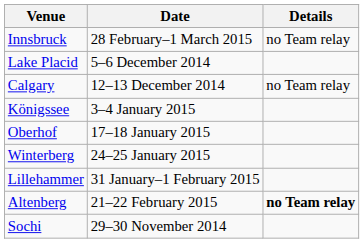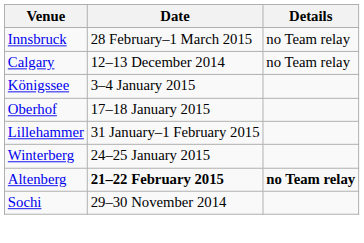 <table class= wikitable>
 <tr>
 <th>Venue</th>
 <th>Date</th>
 <th>Details</th>
 </tr>
 <tr>
 <td> <a href='#'>Innsbruck</a></td>
 <td>28 February–1 March 2015</td>
 <td>no Team relay</td>
-</tr>
-<tr>
-<td> <a href='#'>Lake Placid</a></td>
-<td>5–6 December 2014</td>
-<td></td>
 </tr>
 <tr>
 <td> <a href='#'>Calgary</a></td>
 <td>12–13 December 2014</td>
 <td>no Team relay</td>
 </tr>
 <tr>
 <td> <a href='#'>Königssee</a></td>
 <td>3–4 January 2015</td>
 <td></td>
 </tr>
 <tr>
 <td> <a href='#'>Oberhof</a></td>
 <td>17–18 January 2015</td>
 <td></td>
 </tr>
 <tr>
+<td> <a href='#'>Lillehammer</a></td>
+<td>31 January–1 February 2015</td>
+<td></td>
+</tr>
+<tr>
 <td> <a href='#'>Winterberg</a></td>
 <td>24–25 January 2015</td>
 <td></td>
 </tr>
 <tr>
-<td> <a href='#'>Lillehammer</a></td>
-<td>31 January–1 February 2015</td>
-<td></td>
-</tr>
-<tr>
 <td> <a href='#'>Altenberg</a></td>
-<td>21–22 February 2015</td>
+<td><strong>21–22 February 2015</strong></td>
 <td><strong>no Team relay</strong></td>
 </tr>
 <tr>
 <td> <a href='#'>Sochi</a></td>
 <td>29–30 November 2014</td>
 <td></td>
 </tr>
 </table>
